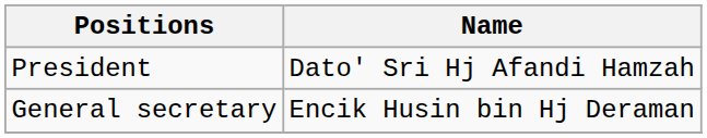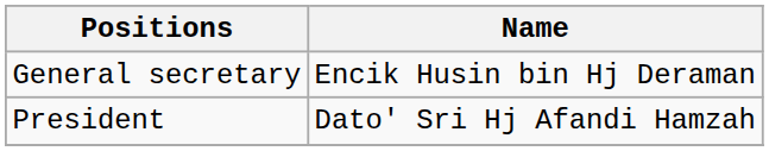 <table class="wikitable">
 <tr>
 <th>Positions</th>
 <th>Name</th>
 </tr>
 <tr>
+<td>General secretary</td>
+<td> Encik Husin bin Hj Deraman</td>
+</tr>
+<tr>
 <td>President</td>
 <td> Dato' Sri Hj Afandi Hamzah</td>
 </tr>
 <tr>
-<td>General secretary</td>
-<td> Encik Husin bin Hj Deraman</td>
-</tr>
-<tr>
 </tr>
 </table>
